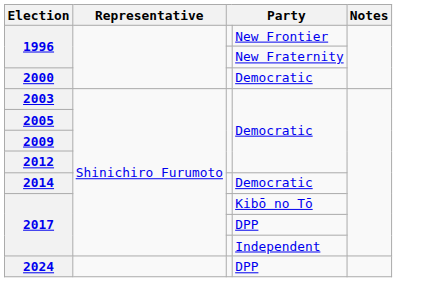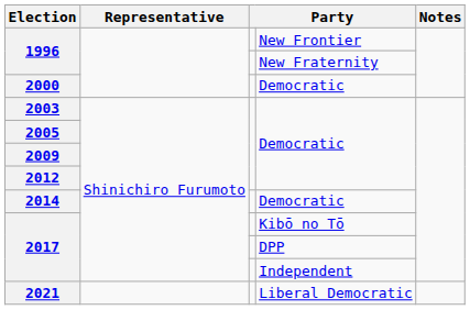 <table class=wikitable>
 <tr valign=bottom>
 <th>Election</th>
 <th>Representative</th>
 <th colspan="2">Party</th>
 <th>Notes</th>
 </tr>
 <tr>
 <th rowspan="2"><a href='#'>1996</a></th>
 <td rowspan="3"></td>
 <td bgcolor=></td>
 <td><a href='#'>New Frontier</a></td>
 <td rowspan="3"></td>
 </tr>
 <tr>
 <td bgcolor=></td>
 <td><a href='#'>New Fraternity</a></td>
 </tr>
 <tr>
 <th><a href='#'>2000</a></th>
 <td bgcolor=></td>
 <td><a href='#'>Democratic</a></td>
 </tr>
 <tr>
 <th><a href='#'>2003</a></th>
 <td rowspan="9"><a href='#'>Shinichiro Furumoto</a></td>
 <td rowspan="5" bgcolor=></td>
 <td rowspan="5"><a href='#'>Democratic</a></td>
 <td rowspan="9"></td>
 </tr>
 <tr>
 <th><a href='#'>2005</a></th>
 </tr>
 <tr>
 <th><a href='#'>2009</a></th>
 </tr>
 <tr>
 <th><a href='#'>2012</a></th>
 </tr>
 <tr>
 <th rowspan="2"><a href='#'>2014</a></th>
 </tr>
 <tr>
 <td bgcolor=></td>
 <td><a href='#'>Democratic</a></td>
 </tr>
 <tr>
 <th rowspan="3"><a href='#'>2017</a></th>
 <td bgcolor=></td>
 <td><a href='#'>Kibō no Tō</a></td>
 </tr>
 <tr>
 <td bgcolor=></td>
 <td><a href='#'>DPP</a></td>
 </tr>
 <tr>
 <td bgcolor=></td>
 <td><a href='#'>Independent</a></td>
 </tr>
 <tr>
-<th><a href='#'>2024</a></th>
+<th><a href='#'>2021</a></th>
 <td></td>
 <td bgcolor=></td>
-<td><a href='#'>DPP</a></td>
+<td><a href='#'>Liberal Democratic</a></td>
 <td></td>
 </tr>
 </table>
